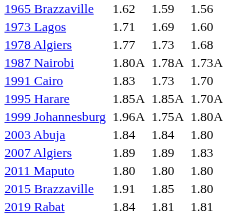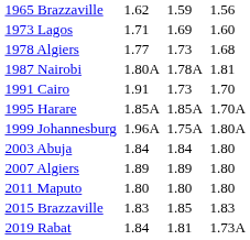 <table>
 <tr valign="top">
 <td><a href='#'>1965 Brazzaville</a><br></td>
 <td></td>
 <td>1.62</td>
 <td></td>
 <td>1.59</td>
 <td></td>
 <td>1.56</td>
 </tr>
 <tr valign="top">
 <td><a href='#'>1973 Lagos</a><br></td>
 <td></td>
 <td>1.71</td>
 <td></td>
 <td>1.69</td>
 <td></td>
 <td>1.60</td>
 </tr>
 <tr valign="top">
 <td><a href='#'>1978 Algiers</a><br></td>
 <td></td>
 <td>1.77</td>
 <td></td>
 <td>1.73</td>
 <td></td>
 <td>1.68</td>
 </tr>
 <tr valign="top">
 <td><a href='#'>1987 Nairobi</a><br></td>
 <td></td>
 <td>1.80A</td>
 <td></td>
 <td>1.78A</td>
 <td></td>
-<td>1.73A</td>
+<td>1.81</td>
 </tr>
 <tr valign="top">
 <td><a href='#'>1991 Cairo</a><br></td>
 <td></td>
-<td>1.83</td>
+<td>1.91</td>
 <td></td>
 <td>1.73</td>
 <td></td>
 <td>1.70</td>
 </tr>
 <tr valign="top">
 <td><a href='#'>1995 Harare</a><br></td>
 <td></td>
 <td>1.85A</td>
 <td></td>
 <td>1.85A</td>
 <td></td>
 <td>1.70A</td>
 </tr>
 <tr valign="top">
 <td><a href='#'>1999 Johannesburg</a><br></td>
 <td></td>
 <td>1.96A</td>
 <td></td>
 <td>1.75A</td>
 <td></td>
 <td>1.80A</td>
 </tr>
 <tr valign="top">
 <td><a href='#'>2003 Abuja</a><br></td>
 <td></td>
 <td>1.84</td>
 <td></td>
 <td>1.84</td>
 <td></td>
 <td>1.80</td>
 </tr>
 <tr valign="top">
 <td><a href='#'>2007 Algiers</a><br></td>
 <td></td>
 <td>1.89</td>
 <td></td>
 <td>1.89</td>
 <td></td>
-<td>1.83</td>
+<td>1.80</td>
 </tr>
 <tr valign="top">
 <td><a href='#'>2011 Maputo</a><br></td>
 <td></td>
 <td>1.80</td>
 <td></td>
 <td>1.80</td>
 <td></td>
 <td>1.80</td>
 </tr>
 <tr valign="top">
 <td><a href='#'>2015 Brazzaville</a><br></td>
 <td></td>
-<td>1.91</td>
+<td>1.83</td>
 <td></td>
 <td>1.85</td>
 <td></td>
-<td>1.80</td>
+<td>1.83</td>
 </tr>
 <tr valign="top">
 <td><a href='#'>2019 Rabat</a><br></td>
 <td></td>
 <td>1.84</td>
 <td></td>
 <td>1.81</td>
 <td></td>
-<td>1.81</td>
+<td>1.73A</td>
 </tr>
 </table>
